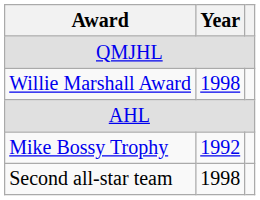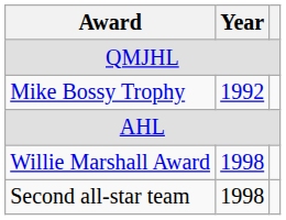 <table class="wikitable">
 <tr>
 <th>Award</th>
 <th>Year</th>
 <th></th>
 </tr>
 <tr ALIGN="center" bgcolor="#e0e0e0">
 <td colspan="3"><a href='#'>QMJHL</a></td>
 </tr>
 <tr>
-<td><a href='#'>Willie Marshall Award</a></td>
-<td><a href='#'>1998</a></td>
+<td><a href='#'>Mike Bossy Trophy</a></td>
+<td><a href='#'>1992</a></td>
 <td></td>
 </tr>
 <tr ALIGN="center" bgcolor="#e0e0e0">
 <td colspan="3"><a href='#'>AHL</a></td>
 </tr>
 <tr>
-<td><a href='#'>Mike Bossy Trophy</a></td>
-<td><a href='#'>1992</a></td>
+<td><a href='#'>Willie Marshall Award</a></td>
+<td><a href='#'>1998</a></td>
 <td></td>
 </tr>
 <tr>
 <td>Second all-star team</td>
 <td>1998</td>
 <td></td>
 </tr>
 </table>
